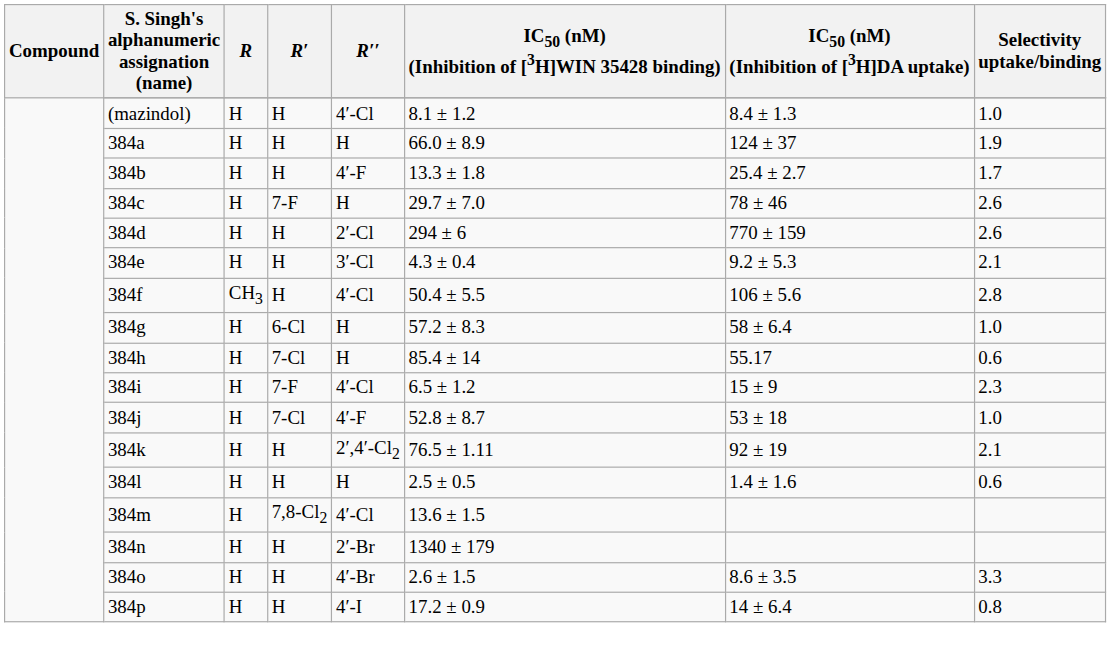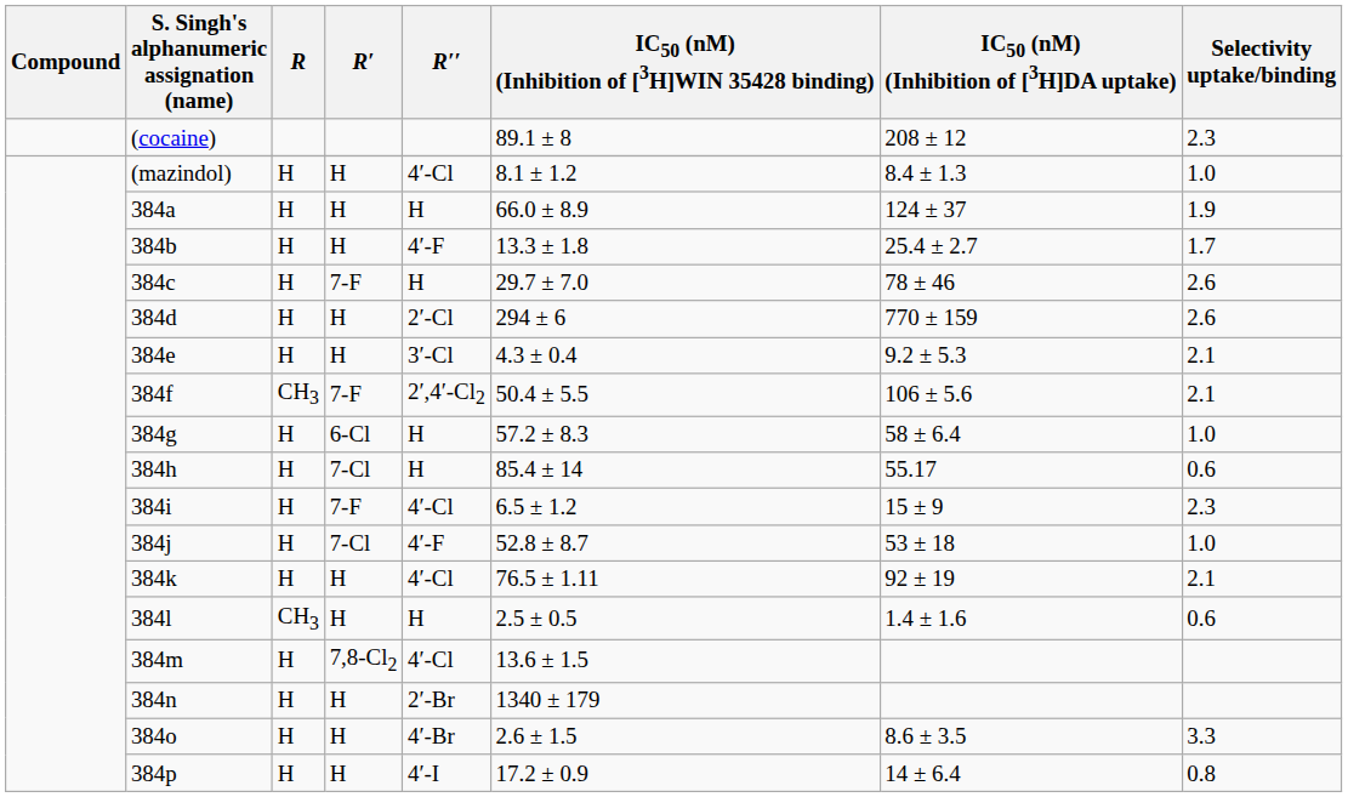 <table class="wikitable sortable">
 <tr>
 <th>Compound</th>
 <th>S. Singh's<br>alphanumeric<br>assignation<br>(name)</th>
 <th><em>R</em></th>
 <th><em>R′</em></th>
 <th><em>R′′</em></th>
 <th>IC<sub>50</sub> (nM)<br>(Inhibition of [<sup>3</sup>H]WIN 35428 binding)</th>
 <th>IC<sub>50</sub> (nM)<br>(Inhibition of [<sup>3</sup>H]DA uptake)</th>
 <th>Selectivity<br>uptake/binding</th>
+</tr>
+<tr>
+<td></td>
+<td>(<a href='#'>cocaine</a>)</td>
+<td></td>
+<td></td>
+<td></td>
+<td>89.1 ± 8</td>
+<td>208 ± 12</td>
+<td>2.3</td>
 </tr>
 <tr>
 <td rowspan=18></td>
 </tr>
 <tr>
 <td>(mazindol)</td>
 <td>H</td>
 <td>H</td>
 <td>4′-Cl</td>
 <td>8.1 ± 1.2</td>
 <td>8.4 ± 1.3</td>
 <td>1.0</td>
 </tr>
 <tr>
 <td>384a</td>
 <td>H</td>
 <td>H</td>
 <td>H</td>
 <td>66.0 ± 8.9</td>
 <td>124 ± 37</td>
 <td>1.9</td>
 </tr>
 <tr>
 <td>384b</td>
 <td>H</td>
 <td>H</td>
 <td>4′-F</td>
 <td>13.3 ± 1.8</td>
 <td>25.4 ± 2.7</td>
 <td>1.7</td>
 </tr>
 <tr>
 <td>384c</td>
 <td>H</td>
 <td>7-F</td>
 <td>H</td>
 <td>29.7 ± 7.0</td>
 <td>78 ± 46</td>
 <td>2.6</td>
 </tr>
 <tr>
 <td>384d</td>
 <td>H</td>
 <td>H</td>
 <td>2′-Cl</td>
 <td>294 ± 6</td>
 <td>770 ± 159</td>
 <td>2.6</td>
 </tr>
 <tr>
 <td>384e</td>
 <td>H</td>
 <td>H</td>
 <td>3′-Cl</td>
 <td>4.3 ± 0.4</td>
 <td>9.2 ± 5.3</td>
 <td>2.1</td>
 </tr>
 <tr>
 <td>384f</td>
 <td>CH<sub>3</sub></td>
-<td>H</td>
-<td>4′-Cl</td>
+<td>7-F</td>
+<td>2′,4′-Cl<sub>2</sub></td>
 <td>50.4 ± 5.5</td>
 <td>106 ± 5.6</td>
-<td>2.8</td>
+<td>2.1</td>
 </tr>
 <tr>
 <td>384g</td>
 <td>H</td>
 <td>6-Cl</td>
 <td>H</td>
 <td>57.2 ± 8.3</td>
 <td>58 ± 6.4</td>
 <td>1.0</td>
 </tr>
 <tr>
 <td>384h</td>
 <td>H</td>
 <td>7-Cl</td>
 <td>H</td>
 <td>85.4 ± 14</td>
 <td>55.17</td>
 <td>0.6</td>
 </tr>
 <tr>
 <td>384i</td>
 <td>H</td>
 <td>7-F</td>
 <td>4′-Cl</td>
 <td>6.5 ± 1.2</td>
 <td>15 ± 9</td>
 <td>2.3</td>
 </tr>
 <tr>
 <td>384j</td>
 <td>H</td>
 <td>7-Cl</td>
 <td>4′-F</td>
 <td>52.8 ± 8.7</td>
 <td>53 ± 18</td>
 <td>1.0</td>
 </tr>
 <tr>
 <td>384k</td>
 <td>H</td>
 <td>H</td>
-<td>2′,4′-Cl<sub>2</sub></td>
+<td>4′-Cl</td>
 <td>76.5 ± 1.11</td>
 <td>92 ± 19</td>
 <td>2.1</td>
 </tr>
 <tr>
 <td>384l</td>
-<td>H</td>
+<td>CH<sub>3</sub></td>
 <td>H</td>
 <td>H</td>
 <td>2.5 ± 0.5</td>
 <td>1.4 ± 1.6</td>
 <td>0.6</td>
 </tr>
 <tr>
 <td>384m</td>
 <td>H</td>
 <td>7,8-Cl<sub>2</sub></td>
 <td>4′-Cl</td>
 <td>13.6 ± 1.5</td>
 <td></td>
 <td></td>
 </tr>
 <tr>
 <td>384n</td>
 <td>H</td>
 <td>H</td>
 <td>2′-Br</td>
 <td>1340 ± 179</td>
 <td></td>
 <td></td>
 </tr>
 <tr>
 <td>384o</td>
 <td>H</td>
 <td>H</td>
 <td>4′-Br</td>
 <td>2.6 ± 1.5</td>
 <td>8.6 ± 3.5</td>
 <td>3.3</td>
 </tr>
 <tr>
 <td>384p</td>
 <td>H</td>
 <td>H</td>
 <td>4′-I</td>
 <td>17.2 ± 0.9</td>
 <td>14 ± 6.4</td>
 <td>0.8</td>
 </tr>
 </table>
